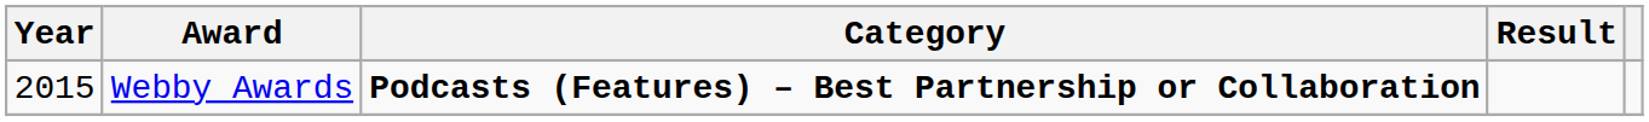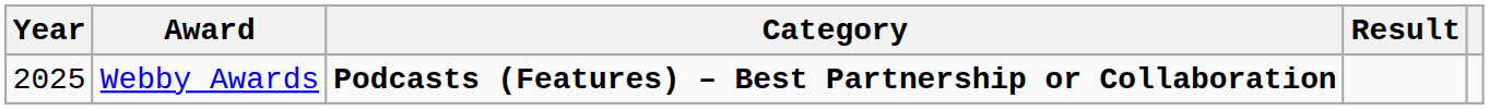 <table class="wikitable sortable">
 <tr>
 <th scope="col">Year</th>
 <th scope="col">Award</th>
 <th scope="col">Category</th>
 <th scope="col">Result</th>
 <th scope="col"></th>
 </tr>
 <tr>
-<td>2015</td>
+<td>2025</td>
 <td><a href='#'>Webby Awards</a></td>
 <td><strong>Podcasts (Features) – Best Partnership or Collaboration</strong></td>
 <td></td>
 <td></td>
 </tr>
 <tr>
 </tr>
 </table>
